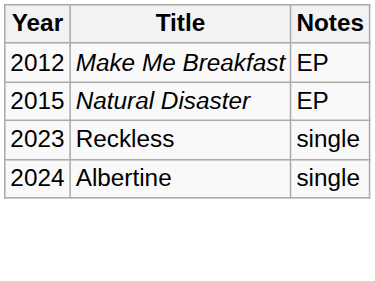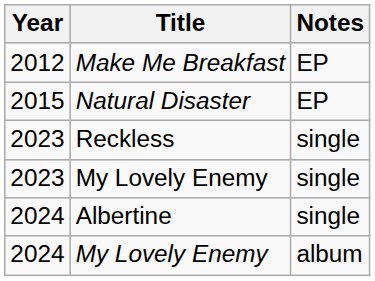 <table class="wikitable sortable">
 <tr>
 <th>Year</th>
 <th>Title</th>
 <th>Notes</th>
 </tr>
 <tr>
 <td>2012</td>
 <td><em>Make Me Breakfast</em></td>
 <td>EP</td>
 </tr>
 <tr>
 <td>2015</td>
 <td><em>Natural Disaster</em></td>
 <td>EP</td>
 </tr>
 <tr>
 <td>2023</td>
 <td>Reckless</td>
 <td>single</td>
 </tr>
 <tr>
+<td>2023</td>
+<td>My Lovely Enemy</td>
+<td>single</td>
+</tr>
+<tr>
 <td>2024</td>
 <td>Albertine</td>
 <td>single</td>
 </tr>
+<tr>
+<td>2024</td>
+<td><em>My Lovely Enemy</em></td>
+<td>album</td>
+</tr>
 </table>
